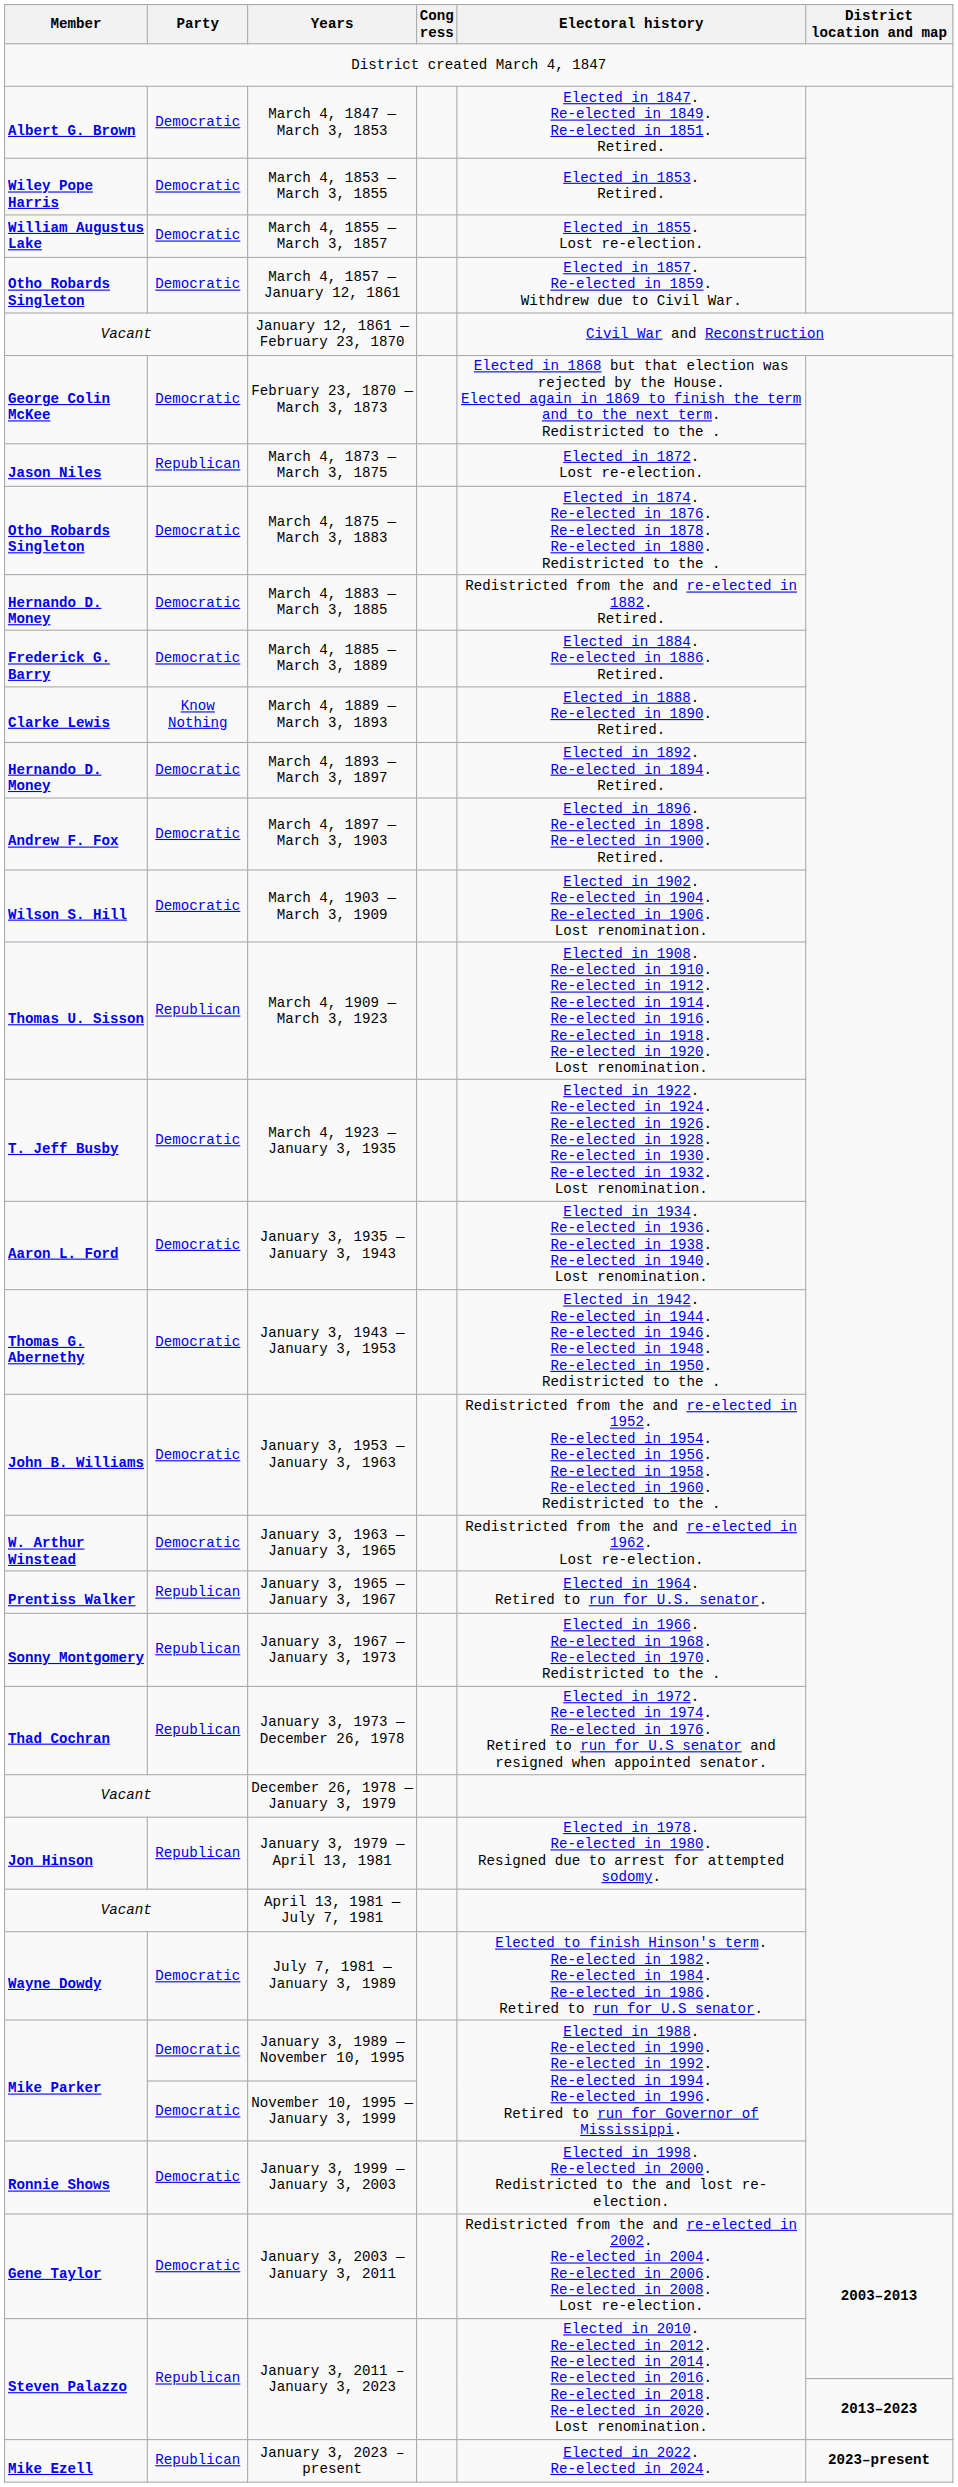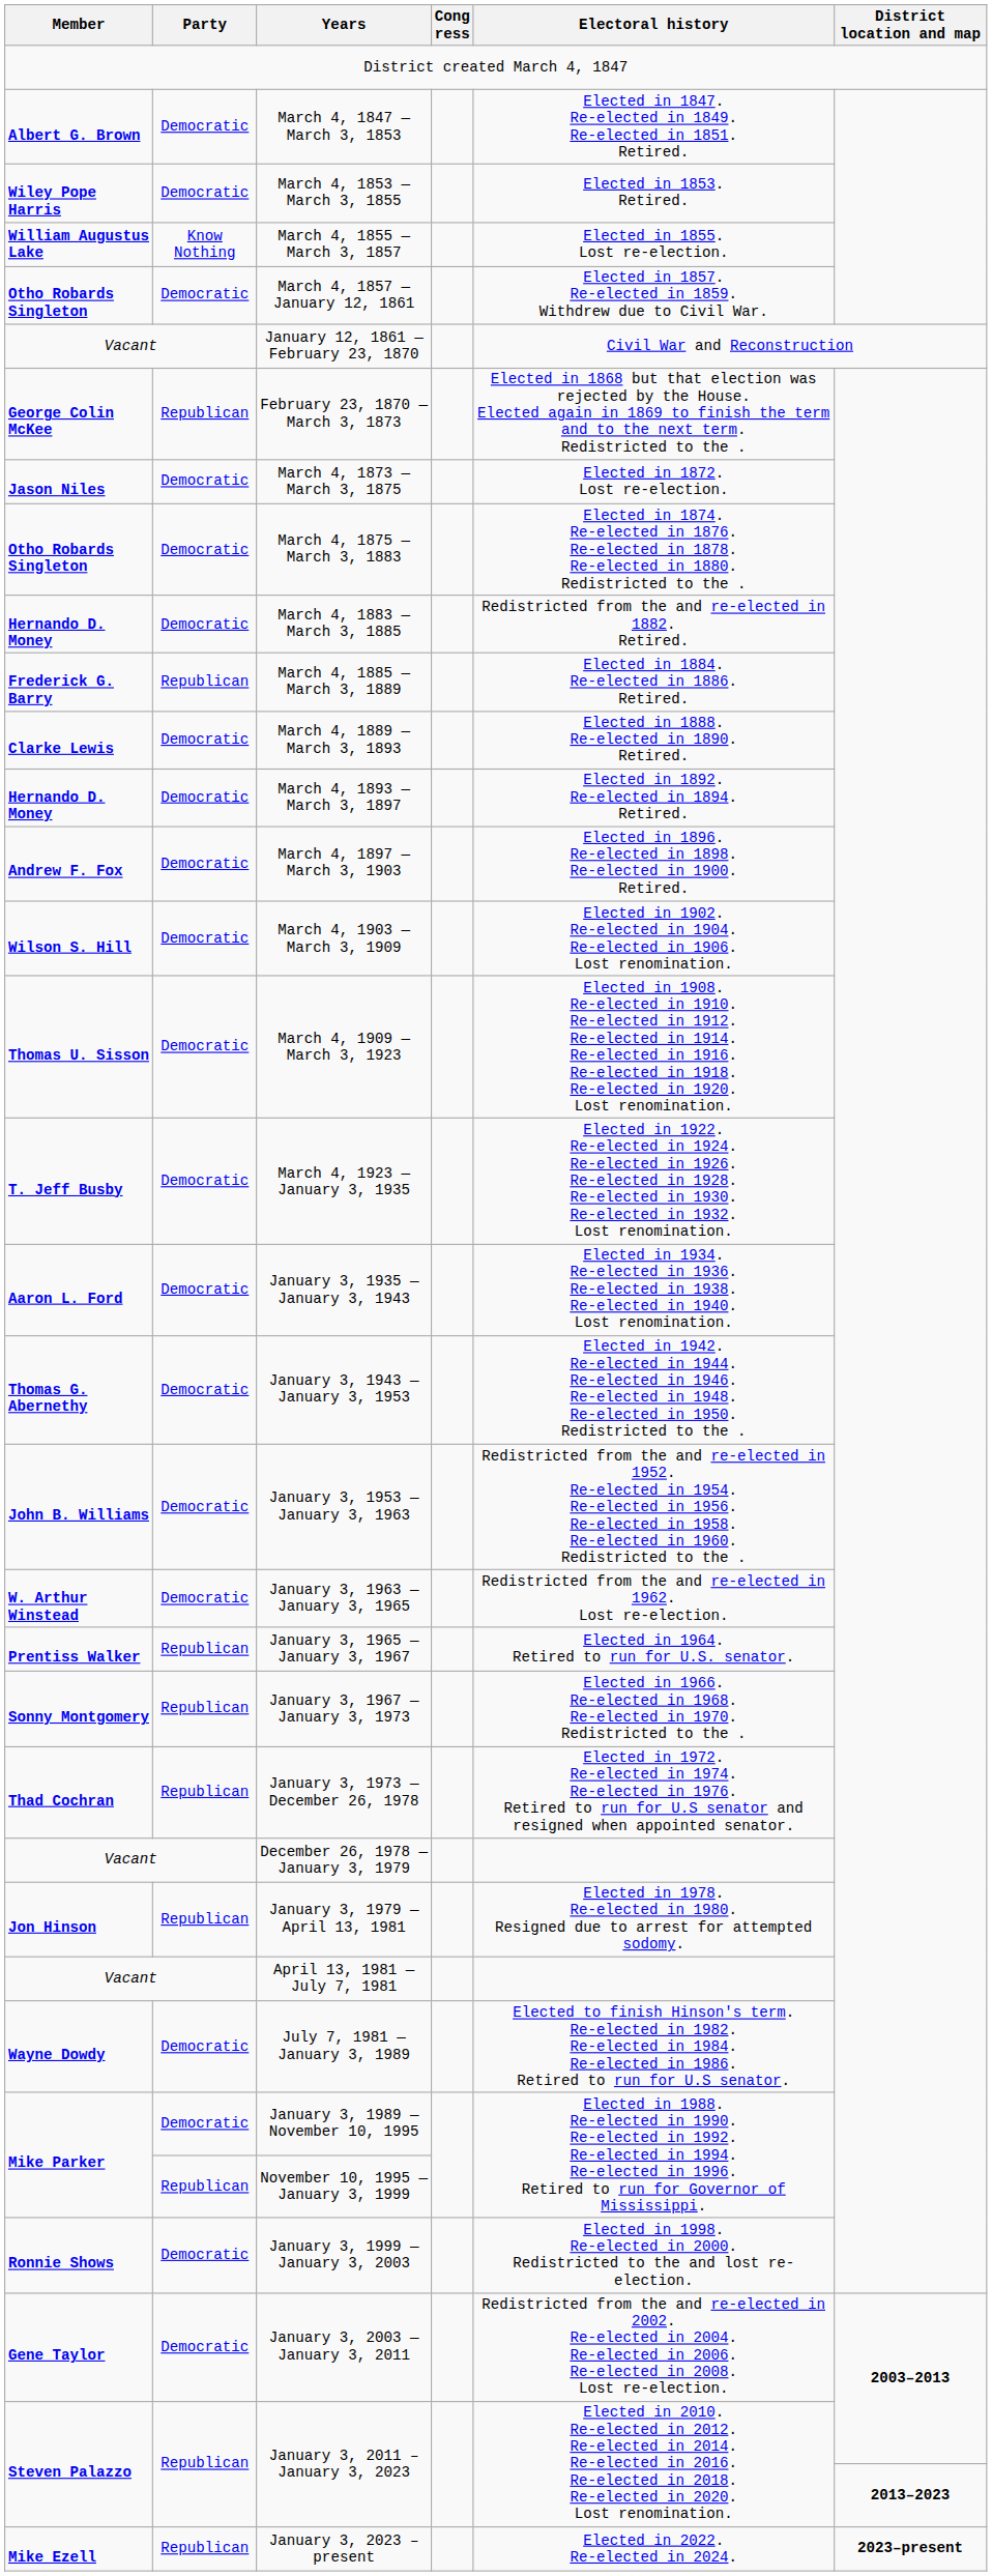 <table class=wikitable style="text-align:center">
 <tr>
 <th>Member</th>
 <th>Party</th>
 <th>Years</th>
 <th>Cong<br>ress</th>
 <th>Electoral history</th>
 <th>District location and map</th>
 </tr>
 <tr style="height:3em">
 <td colspan=6>District created March 4, 1847</td>
 </tr>
 <tr style="height:3em">
 <td align=left><br><strong><a href='#'>Albert G. Brown</a></strong><br></td>
 <td><a href='#'>Democratic</a></td>
 <td nowrap>March 4, 1847 —<br>March 3, 1853</td>
 <td></td>
 <td><a href='#'>Elected in 1847</a>.<br><a href='#'>Re-elected in 1849</a>.<br><a href='#'>Re-elected in 1851</a>.<br>Retired.</td>
 <td rowspan=4></td>
 </tr>
 <tr style="height:3em">
 <td align=left><br><strong><a href='#'>Wiley Pope Harris</a></strong><br></td>
 <td><a href='#'>Democratic</a></td>
 <td nowrap>March 4, 1853 —<br>March 3, 1855</td>
 <td></td>
 <td><a href='#'>Elected in 1853</a>.<br>Retired.</td>
 </tr>
 <tr style="height:3em">
 <td align=left><strong><a href='#'>William Augustus Lake</a></strong><br></td>
-<td><a href='#'>Democratic</a></td>
+<td><a href='#'>Know Nothing</a></td>
 <td nowrap>March 4, 1855 —<br>March 3, 1857</td>
 <td></td>
 <td><a href='#'>Elected in 1855</a>.<br>Lost re-election.</td>
 </tr>
 <tr style="height:3em">
 <td align=left><br><strong><a href='#'>Otho Robards</a></strong><br><strong><a href='#'>Singleton</a></strong><br></td>
 <td><a href='#'>Democratic</a></td>
 <td nowrap>March 4, 1857 —<br>January 12, 1861</td>
 <td></td>
 <td><a href='#'>Elected in 1857</a>.<br><a href='#'>Re-elected in 1859</a>.<br>Withdrew due to Civil War.</td>
 </tr>
 <tr style="height:3em">
 <td colspan=2><em>Vacant</em></td>
 <td nowrap>January 12, 1861 —<br>February 23, 1870</td>
 <td></td>
 <td colspan=2><a href='#'>Civil War</a> and <a href='#'>Reconstruction</a></td>
 </tr>
 <tr style="height:3em">
 <td align=left><br><strong><a href='#'>George Colin McKee</a></strong><br></td>
-<td><a href='#'>Democratic</a></td>
+<td><a href='#'>Republican</a></td>
 <td nowrap>February 23, 1870 —<br>March 3, 1873</td>
 <td></td>
 <td><a href='#'>Elected in 1868</a> but that election was rejected by the House.<br><a href='#'>Elected again in 1869 to finish the term and to the next term</a>.<br>Redistricted to the .</td>
 <td rowspan=25></td>
 </tr>
 <tr style="height:3em">
 <td align=left><br><strong><a href='#'>Jason Niles</a></strong><br></td>
-<td><a href='#'>Republican</a></td>
+<td><a href='#'>Democratic</a></td>
 <td nowrap>March 4, 1873 —<br>March 3, 1875</td>
 <td></td>
 <td><a href='#'>Elected in 1872</a>.<br>Lost re-election.</td>
 </tr>
 <tr style="height:3em">
 <td align=left><br><strong><a href='#'>Otho Robards Singleton</a></strong><br></td>
 <td><a href='#'>Democratic</a></td>
 <td nowrap>March 4, 1875 —<br>March 3, 1883</td>
 <td></td>
 <td><a href='#'>Elected in 1874</a>.<br><a href='#'>Re-elected in 1876</a>.<br><a href='#'>Re-elected in 1878</a>.<br><a href='#'>Re-elected in 1880</a>.<br>Redistricted to the .</td>
 </tr>
 <tr style="height:3em">
 <td align=left><br><strong><a href='#'>Hernando D. Money</a></strong><br></td>
 <td><a href='#'>Democratic</a></td>
 <td nowrap>March 4, 1883 —<br>March 3, 1885</td>
 <td></td>
 <td>Redistricted from the  and <a href='#'>re-elected in 1882</a>.<br>Retired.</td>
 </tr>
 <tr style="height:3em">
 <td align=left><br><strong><a href='#'>Frederick G. Barry</a></strong><br></td>
-<td><a href='#'>Democratic</a></td>
+<td><a href='#'>Republican</a></td>
 <td nowrap>March 4, 1885 —<br>March 3, 1889</td>
 <td></td>
 <td><a href='#'>Elected in 1884</a>.<br><a href='#'>Re-elected in 1886</a>.<br>Retired.</td>
 </tr>
 <tr style="height:3em">
 <td align=left><br><strong><a href='#'>Clarke Lewis</a></strong><br></td>
-<td><a href='#'>Know Nothing</a></td>
+<td><a href='#'>Democratic</a></td>
 <td nowrap>March 4, 1889 —<br>March 3, 1893</td>
 <td></td>
 <td><a href='#'>Elected in 1888</a>.<br><a href='#'>Re-elected in 1890</a>.<br>Retired.</td>
 </tr>
 <tr style="height:3em">
 <td align=left><br><strong><a href='#'>Hernando D. Money</a></strong><br></td>
 <td><a href='#'>Democratic</a></td>
 <td nowrap>March 4, 1893 —<br>March 3, 1897</td>
 <td></td>
 <td><a href='#'>Elected in 1892</a>.<br><a href='#'>Re-elected in 1894</a>.<br>Retired.</td>
 </tr>
 <tr style="height:3em">
 <td align=left><br><strong><a href='#'>Andrew F. Fox</a></strong><br></td>
 <td><a href='#'>Democratic</a></td>
 <td nowrap>March 4, 1897 —<br>March 3, 1903</td>
 <td></td>
 <td><a href='#'>Elected in 1896</a>.<br><a href='#'>Re-elected in 1898</a>.<br><a href='#'>Re-elected in 1900</a>.<br>Retired.</td>
 </tr>
 <tr style="height:3em">
 <td align=left><br><strong><a href='#'>Wilson S. Hill</a></strong><br></td>
 <td><a href='#'>Democratic</a></td>
 <td nowrap>March 4, 1903 —<br>March 3, 1909</td>
 <td></td>
 <td><a href='#'>Elected in 1902</a>.<br><a href='#'>Re-elected in 1904</a>.<br><a href='#'>Re-elected in 1906</a>.<br>Lost renomination.</td>
 </tr>
 <tr style="height:3em">
 <td align=left><br><strong><a href='#'>Thomas U. Sisson</a></strong><br></td>
-<td><a href='#'>Republican</a></td>
+<td><a href='#'>Democratic</a></td>
 <td nowrap>March 4, 1909 —<br>March 3, 1923</td>
 <td></td>
 <td><a href='#'>Elected in 1908</a>.<br><a href='#'>Re-elected in 1910</a>.<br><a href='#'>Re-elected in 1912</a>.<br><a href='#'>Re-elected in 1914</a>.<br><a href='#'>Re-elected in 1916</a>.<br><a href='#'>Re-elected in 1918</a>.<br><a href='#'>Re-elected in 1920</a>.<br>Lost renomination.</td>
 </tr>
 <tr style="height:3em">
 <td align=left><br><strong><a href='#'>T. Jeff Busby</a></strong><br></td>
 <td><a href='#'>Democratic</a></td>
 <td nowrap>March 4, 1923 —<br>January 3, 1935</td>
 <td></td>
 <td><a href='#'>Elected in 1922</a>.<br><a href='#'>Re-elected in 1924</a>.<br><a href='#'>Re-elected in 1926</a>.<br><a href='#'>Re-elected in 1928</a>.<br><a href='#'>Re-elected in 1930</a>.<br><a href='#'>Re-elected in 1932</a>.<br>Lost renomination.</td>
 </tr>
 <tr style="height:3em">
 <td align=left><br><strong><a href='#'>Aaron L. Ford</a></strong><br></td>
 <td><a href='#'>Democratic</a></td>
 <td nowrap>January 3, 1935 —<br>January 3, 1943</td>
 <td></td>
 <td><a href='#'>Elected in 1934</a>.<br><a href='#'>Re-elected in 1936</a>.<br><a href='#'>Re-elected in 1938</a>.<br><a href='#'>Re-elected in 1940</a>.<br>Lost renomination.</td>
 </tr>
 <tr style="height:3em">
 <td align=left><br><strong><a href='#'>Thomas G. Abernethy</a></strong><br></td>
 <td><a href='#'>Democratic</a></td>
 <td nowrap>January 3, 1943 —<br>January 3, 1953</td>
 <td></td>
 <td><a href='#'>Elected in 1942</a>.<br><a href='#'>Re-elected in 1944</a>.<br><a href='#'>Re-elected in 1946</a>.<br><a href='#'>Re-elected in 1948</a>.<br><a href='#'>Re-elected in 1950</a>.<br>Redistricted to the .</td>
 </tr>
 <tr style="height:3em">
 <td align=left><br><strong><a href='#'>John B. Williams</a></strong><br></td>
 <td><a href='#'>Democratic</a></td>
 <td nowrap>January 3, 1953 —<br>January 3, 1963</td>
 <td></td>
 <td>Redistricted from the  and <a href='#'>re-elected in 1952</a>.<br><a href='#'>Re-elected in 1954</a>.<br><a href='#'>Re-elected in 1956</a>.<br><a href='#'>Re-elected in 1958</a>.<br><a href='#'>Re-elected in 1960</a>.<br>Redistricted to the .</td>
 </tr>
 <tr style="height:3em">
 <td align=left><br><strong><a href='#'>W. Arthur Winstead</a></strong><br></td>
 <td><a href='#'>Democratic</a></td>
 <td nowrap>January 3, 1963 —<br>January 3, 1965</td>
 <td></td>
 <td>Redistricted from the  and <a href='#'>re-elected in 1962</a>.<br>Lost re-election.</td>
 </tr>
 <tr style="height:3em">
 <td align=left><br><strong><a href='#'>Prentiss Walker</a></strong><br></td>
 <td><a href='#'>Republican</a></td>
 <td nowrap>January 3, 1965 —<br>January 3, 1967</td>
 <td></td>
 <td><a href='#'>Elected in 1964</a>.<br>Retired to <a href='#'>run for U.S. senator</a>.</td>
 </tr>
 <tr style="height:3em">
 <td align=left><br><strong><a href='#'>Sonny Montgomery</a></strong><br></td>
 <td><a href='#'>Republican</a></td>
 <td nowrap>January 3, 1967 —<br>January 3, 1973</td>
 <td></td>
 <td><a href='#'>Elected in 1966</a>.<br><a href='#'>Re-elected in 1968</a>.<br><a href='#'>Re-elected in 1970</a>.<br>Redistricted to the .</td>
 </tr>
 <tr style="height:3em">
 <td align=left><br><strong><a href='#'>Thad Cochran</a></strong><br></td>
 <td><a href='#'>Republican</a></td>
 <td nowrap>January 3, 1973 —<br>December 26, 1978</td>
 <td></td>
 <td><a href='#'>Elected in 1972</a>.<br><a href='#'>Re-elected in 1974</a>.<br><a href='#'>Re-elected in 1976</a>.<br>Retired to <a href='#'>run for U.S senator</a> and resigned when appointed senator.</td>
 </tr>
 <tr style="height:3em">
 <td colspan=2><em>Vacant</em></td>
 <td nowrap>December 26, 1978 —<br>January 3, 1979</td>
 <td></td>
 <td></td>
 </tr>
 <tr style="height:3em">
 <td align=left><br><strong><a href='#'>Jon Hinson</a></strong><br></td>
 <td><a href='#'>Republican</a></td>
 <td nowrap>January 3, 1979 —<br>April 13, 1981</td>
 <td></td>
 <td><a href='#'>Elected in 1978</a>.<br><a href='#'>Re-elected in 1980</a>.<br>Resigned due to arrest for attempted <a href='#'>sodomy</a>.</td>
 </tr>
 <tr style="height:3em">
 <td colspan=2><em>Vacant</em></td>
 <td nowrap>April 13, 1981 —<br>July 7, 1981</td>
 <td></td>
 <td></td>
 </tr>
 <tr style="height:3em">
 <td align=left><br><strong><a href='#'>Wayne Dowdy</a></strong><br></td>
 <td><a href='#'>Democratic</a></td>
 <td nowrap>July 7, 1981 —<br>January 3, 1989</td>
 <td></td>
 <td><a href='#'>Elected to finish Hinson's term</a>.<br><a href='#'>Re-elected in 1982</a>.<br><a href='#'>Re-elected in 1984</a>.<br><a href='#'>Re-elected in 1986</a>.<br>Retired to <a href='#'>run for U.S senator</a>.</td>
 </tr>
 <tr style="height:3em">
 <td rowspan=2 align=left><br><strong><a href='#'>Mike Parker</a></strong><br></td>
 <td><a href='#'>Democratic</a></td>
 <td nowrap>January 3, 1989 —<br>November 10, 1995</td>
 <td rowspan=2></td>
 <td rowspan=2><a href='#'>Elected in 1988</a>.<br><a href='#'>Re-elected in 1990</a>.<br><a href='#'>Re-elected in 1992</a>.<br><a href='#'>Re-elected in 1994</a>.<br><a href='#'>Re-elected in 1996</a>.<br>Retired to <a href='#'>run for Governor of Mississippi</a>.</td>
 </tr>
 <tr style="height:3em">
-<td><a href='#'>Democratic</a></td>
+<td><a href='#'>Republican</a></td>
 <td nowrap>November 10, 1995 —<br>January 3, 1999</td>
 </tr>
 <tr style="height:3em">
 <td align=left><br><strong><a href='#'>Ronnie Shows</a></strong><br></td>
 <td><a href='#'>Democratic</a></td>
 <td nowrap>January 3, 1999 —<br>January 3, 2003</td>
 <td></td>
 <td><a href='#'>Elected in 1998</a>.<br><a href='#'>Re-elected in 2000</a>.<br>Redistricted to the  and lost re-election.</td>
 </tr>
 <tr style="height:3em">
 <td align=left><br><strong><a href='#'>Gene Taylor</a></strong><br></td>
 <td><a href='#'>Democratic</a></td>
 <td nowrap>January 3, 2003 —<br>January 3, 2011</td>
 <td></td>
 <td>Redistricted from the  and <a href='#'>re-elected in 2002</a>.<br><a href='#'>Re-elected in 2004</a>.<br><a href='#'>Re-elected in 2006</a>.<br><a href='#'>Re-elected in 2008</a>.<br>Lost re-election.</td>
 <td rowspan=2><strong>2003–2013</strong><br></td>
 </tr>
 <tr style="height:3em">
 <td rowspan=2 align=left><br><strong><a href='#'>Steven Palazzo</a></strong><br></td>
 <td rowspan=2 ><a href='#'>Republican</a></td>
 <td rowspan=2 nowrap>January 3, 2011 –<br>January 3, 2023</td>
 <td rowspan=2></td>
 <td rowspan=2><a href='#'>Elected in 2010</a>.<br><a href='#'>Re-elected in 2012</a>.<br><a href='#'>Re-elected in 2014</a>.<br><a href='#'>Re-elected in 2016</a>.<br><a href='#'>Re-elected in 2018</a>.<br><a href='#'>Re-elected in 2020</a>.<br>Lost renomination.</td>
 </tr>
 <tr style="height:3em">
 <td><strong>2013–2023</strong><br></td>
 </tr>
 <tr style="height:3em">
 <td align=left> <br><strong><a href='#'>Mike Ezell</a></strong><br></td>
 <td><a href='#'>Republican</a></td>
 <td>January 3, 2023 –<br>present</td>
 <td></td>
 <td><a href='#'>Elected in 2022</a>.<br><a href='#'>Re-elected in 2024</a>.</td>
 <td><strong>2023–present</strong><br></td>
 </tr>
 </table>
